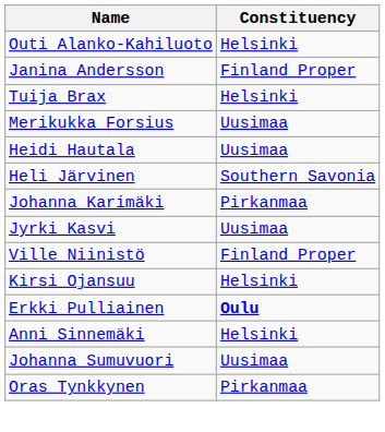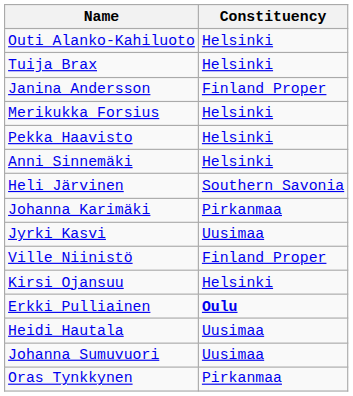 <table class="wikitable">
 <tr>
 <th>Name</th>
 <th>Constituency</th>
 </tr>
 <tr>
 <td><a href='#'>Outi Alanko-Kahiluoto</a></td>
 <td><a href='#'>Helsinki</a></td>
 </tr>
 <tr>
+<td><a href='#'>Tuija Brax</a></td>
+<td><a href='#'>Helsinki</a></td>
+</tr>
+<tr>
 <td><a href='#'>Janina Andersson</a></td>
 <td><a href='#'>Finland Proper</a></td>
 </tr>
 <tr>
-<td><a href='#'>Tuija Brax</a></td>
+<td><a href='#'>Merikukka Forsius</a></td>
 <td><a href='#'>Helsinki</a></td>
 </tr>
 <tr>
-<td><a href='#'>Merikukka Forsius</a></td>
-<td><a href='#'>Uusimaa</a></td>
+<td><a href='#'>Pekka Haavisto</a></td>
+<td><a href='#'>Helsinki</a></td>
 </tr>
 <tr>
-<td><a href='#'>Heidi Hautala</a></td>
-<td><a href='#'>Uusimaa</a></td>
+<td><a href='#'>Anni Sinnemäki</a></td>
+<td><a href='#'>Helsinki</a></td>
 </tr>
 <tr>
 <td><a href='#'>Heli Järvinen</a></td>
 <td><a href='#'>Southern Savonia</a></td>
 </tr>
 <tr>
 <td><a href='#'>Johanna Karimäki</a></td>
 <td><a href='#'>Pirkanmaa</a></td>
 </tr>
 <tr>
 <td><a href='#'>Jyrki Kasvi</a></td>
 <td><a href='#'>Uusimaa</a></td>
 </tr>
 <tr>
 <td><a href='#'>Ville Niinistö</a></td>
 <td><a href='#'>Finland Proper</a></td>
 </tr>
 <tr>
 <td><a href='#'>Kirsi Ojansuu</a></td>
 <td><a href='#'>Helsinki</a></td>
 </tr>
 <tr>
 <td><a href='#'>Erkki Pulliainen</a></td>
 <td><strong><a href='#'>Oulu</a></strong></td>
 </tr>
 <tr>
-<td><a href='#'>Anni Sinnemäki</a></td>
-<td><a href='#'>Helsinki</a></td>
+<td><a href='#'>Heidi Hautala</a></td>
+<td><a href='#'>Uusimaa</a></td>
 </tr>
 <tr>
 <td><a href='#'>Johanna Sumuvuori</a></td>
 <td><a href='#'>Uusimaa</a></td>
 </tr>
 <tr>
 <td><a href='#'>Oras Tynkkynen</a></td>
 <td><a href='#'>Pirkanmaa</a></td>
 </tr>
 </table>
